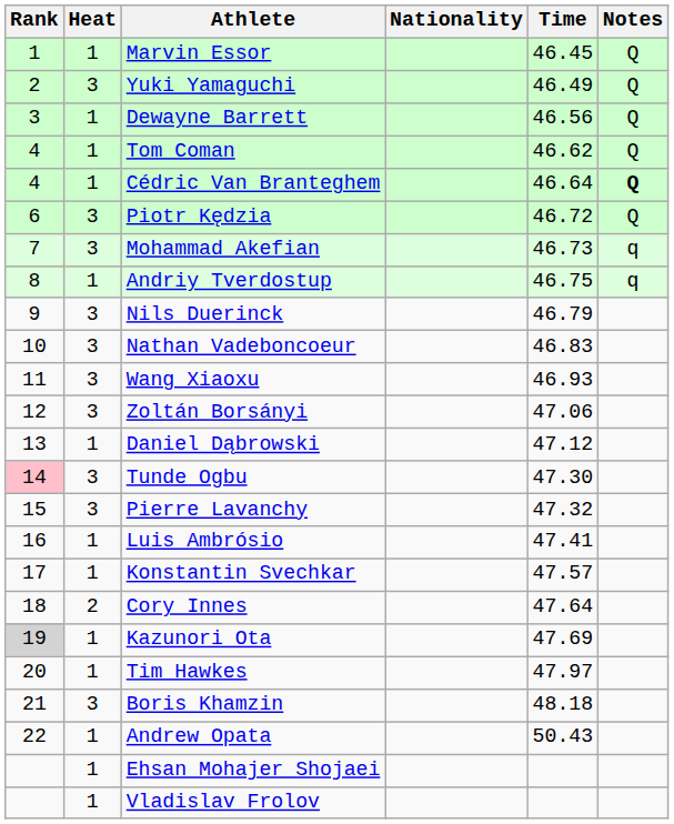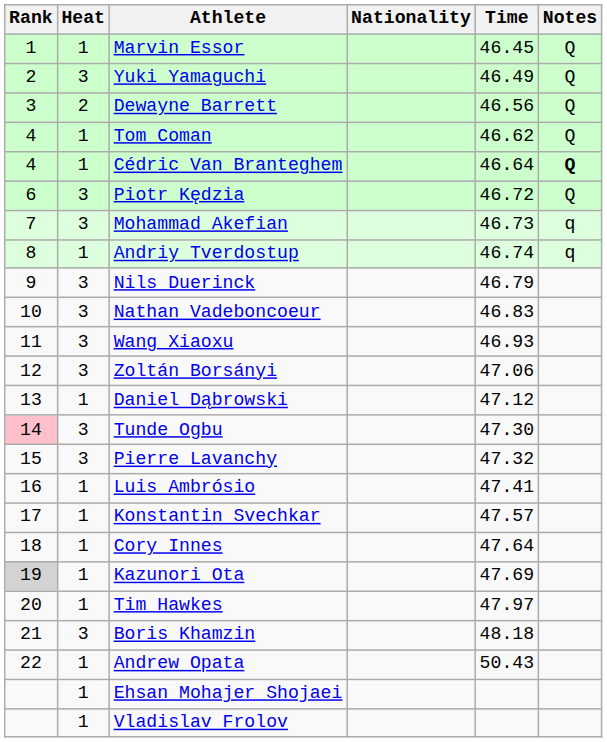 <table class="wikitable sortable" style="text-align:center;font-size:95%">
 <tr>
 <th>Rank</th>
 <th>Heat</th>
 <th>Athlete</th>
 <th>Nationality</th>
 <th>Time</th>
 <th>Notes</th>
 </tr>
 <tr bgcolor=ccffcc>
 <td>1</td>
 <td>1</td>
 <td align="left"><a href='#'>Marvin Essor</a></td>
 <td align=left></td>
 <td>46.45</td>
 <td>Q</td>
 </tr>
 <tr bgcolor=ccffcc>
 <td>2</td>
 <td>3</td>
 <td align="left"><a href='#'>Yuki Yamaguchi</a></td>
 <td align=left></td>
 <td>46.49</td>
 <td>Q</td>
 </tr>
 <tr bgcolor=ccffcc>
 <td>3</td>
-<td>1</td>
+<td>2</td>
 <td align="left"><a href='#'>Dewayne Barrett</a></td>
 <td align=left></td>
 <td>46.56</td>
 <td>Q</td>
 </tr>
 <tr bgcolor=ccffcc>
 <td>4</td>
 <td>1</td>
 <td align="left"><a href='#'>Tom Coman</a></td>
 <td align=left></td>
 <td>46.62</td>
 <td>Q</td>
 </tr>
 <tr bgcolor=ccffcc>
 <td>4</td>
 <td>1</td>
 <td align="left"><a href='#'>Cédric Van Branteghem</a></td>
 <td align=left></td>
 <td>46.64</td>
 <td><strong>Q</strong></td>
 </tr>
 <tr bgcolor=ccffcc>
 <td>6</td>
 <td>3</td>
 <td align="left"><a href='#'>Piotr Kędzia</a></td>
 <td align=left></td>
 <td>46.72</td>
 <td>Q</td>
 </tr>
 <tr bgcolor=ddffdd>
 <td>7</td>
 <td>3</td>
 <td align="left"><a href='#'>Mohammad Akefian</a></td>
 <td align=left></td>
 <td>46.73</td>
 <td>q</td>
 </tr>
 <tr bgcolor=ddffdd>
 <td>8</td>
 <td>1</td>
 <td align="left"><a href='#'>Andriy Tverdostup</a></td>
 <td align=left></td>
-<td>46.75</td>
+<td>46.74</td>
 <td>q</td>
 </tr>
 <tr>
 <td>9</td>
 <td>3</td>
 <td align="left"><a href='#'>Nils Duerinck</a></td>
 <td align=left></td>
 <td>46.79</td>
 <td></td>
 </tr>
 <tr>
 <td>10</td>
 <td>3</td>
 <td align="left"><a href='#'>Nathan Vadeboncoeur</a></td>
 <td align=left></td>
 <td>46.83</td>
 <td></td>
 </tr>
 <tr>
 <td>11</td>
 <td>3</td>
 <td align="left"><a href='#'>Wang Xiaoxu</a></td>
 <td align=left></td>
 <td>46.93</td>
 <td></td>
 </tr>
 <tr>
 <td>12</td>
 <td>3</td>
 <td align="left"><a href='#'>Zoltán Borsányi</a></td>
 <td align=left></td>
 <td>47.06</td>
 <td></td>
 </tr>
 <tr>
 <td>13</td>
 <td>1</td>
 <td align="left"><a href='#'>Daniel Dąbrowski</a></td>
 <td align=left></td>
 <td>47.12</td>
 <td></td>
 </tr>
 <tr>
 <td style="background: pink;">14</td>
 <td>3</td>
 <td align="left"><a href='#'>Tunde Ogbu</a></td>
 <td align=left></td>
 <td>47.30</td>
 <td></td>
 </tr>
 <tr>
 <td>15</td>
 <td>3</td>
 <td align="left"><a href='#'>Pierre Lavanchy</a></td>
 <td align=left></td>
 <td>47.32</td>
 <td></td>
 </tr>
 <tr>
 <td>16</td>
 <td>1</td>
 <td align="left"><a href='#'>Luis Ambrósio</a></td>
 <td align=left></td>
 <td>47.41</td>
 <td></td>
 </tr>
 <tr>
 <td>17</td>
 <td>1</td>
 <td align="left"><a href='#'>Konstantin Svechkar</a></td>
 <td align=left></td>
 <td>47.57</td>
 <td></td>
 </tr>
 <tr>
 <td>18</td>
-<td>2</td>
+<td>1</td>
 <td align="left"><a href='#'>Cory Innes</a></td>
 <td align=left></td>
 <td>47.64</td>
 <td></td>
 </tr>
 <tr>
 <td style="background: lightgrey;">19</td>
 <td>1</td>
 <td align="left"><a href='#'>Kazunori Ota</a></td>
 <td align=left></td>
 <td>47.69</td>
 <td></td>
 </tr>
 <tr>
 <td>20</td>
 <td>1</td>
 <td align="left"><a href='#'>Tim Hawkes</a></td>
 <td align=left></td>
 <td>47.97</td>
 <td></td>
 </tr>
 <tr>
 <td>21</td>
 <td>3</td>
 <td align="left"><a href='#'>Boris Khamzin</a></td>
 <td align=left></td>
 <td>48.18</td>
 <td></td>
 </tr>
 <tr>
 <td>22</td>
 <td>1</td>
 <td align="left"><a href='#'>Andrew Opata</a></td>
 <td align=left></td>
 <td>50.43</td>
 <td></td>
 </tr>
 <tr>
 <td></td>
 <td>1</td>
 <td align="left"><a href='#'>Ehsan Mohajer Shojaei</a></td>
 <td align=left></td>
 <td></td>
 <td></td>
 </tr>
 <tr>
 <td></td>
 <td>1</td>
 <td align="left"><a href='#'>Vladislav Frolov</a></td>
 <td align=left></td>
 <td></td>
 <td></td>
 </tr>
 </table>
